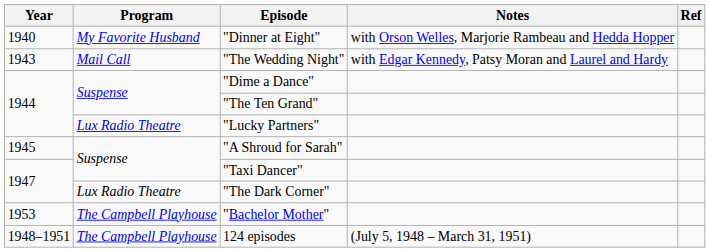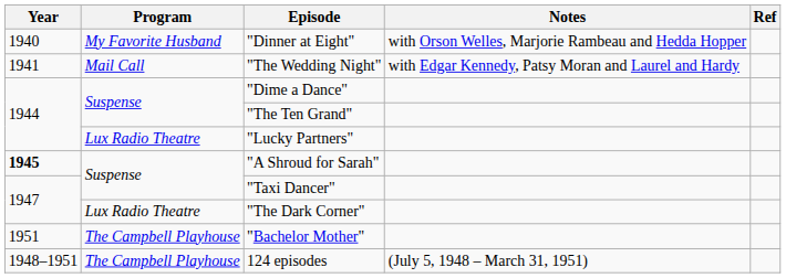 <table class="wikitable">
 <tr>
 <th>Year</th>
 <th>Program</th>
 <th>Episode</th>
 <th>Notes</th>
 <th>Ref</th>
 </tr>
 <tr>
 <td>1940</td>
 <td><em><a href='#'>My Favorite Husband</a></em></td>
 <td>"Dinner at Eight"</td>
 <td>with <a href='#'>Orson Welles</a>, Marjorie Rambeau and <a href='#'>Hedda Hopper</a></td>
 <td></td>
 </tr>
 <tr>
-<td>1943</td>
+<td>1941</td>
 <td><em><a href='#'>Mail Call</a></em></td>
 <td>"The Wedding Night"</td>
 <td>with <a href='#'>Edgar Kennedy</a>, Patsy Moran and <a href='#'>Laurel and Hardy</a></td>
 <td></td>
 </tr>
 <tr>
 <td rowspan=3>1944</td>
 <td rowspan=2><em><a href='#'>Suspense</a></em></td>
 <td>"Dime a Dance"</td>
 <td></td>
 <td></td>
 </tr>
 <tr>
 <td>"The Ten Grand"</td>
 <td></td>
 <td></td>
 </tr>
 <tr>
 <td><em><a href='#'>Lux Radio Theatre</a></em></td>
 <td>"Lucky Partners"</td>
 <td></td>
 <td></td>
 </tr>
 <tr>
-<td>1945</td>
+<td><strong>1945</strong></td>
 <td rowspan=2><em>Suspense</em></td>
 <td>"A Shroud for Sarah"</td>
 <td></td>
 <td></td>
 </tr>
 <tr>
 <td rowspan=2>1947</td>
 <td>"Taxi Dancer"</td>
 <td></td>
 <td></td>
 </tr>
 <tr>
 <td><em>Lux Radio Theatre</em></td>
 <td>"The Dark Corner"</td>
 <td></td>
 <td></td>
 </tr>
 <tr>
-<td>1953</td>
+<td>1951</td>
 <td><em><a href='#'>The Campbell Playhouse</a></em></td>
 <td>"<a href='#'>Bachelor Mother</a>"</td>
 <td></td>
 <td></td>
 </tr>
 <tr>
 <td>1948–1951</td>
 <td><em><a href='#'>The Campbell Playhouse</a></em></td>
 <td>124 episodes</td>
 <td>(July 5, 1948 – March 31, 1951)</td>
 <td></td>
 </tr>
 </table>
